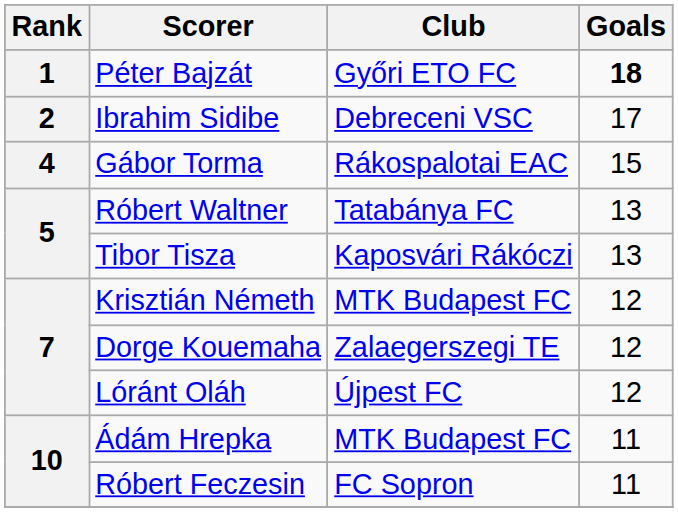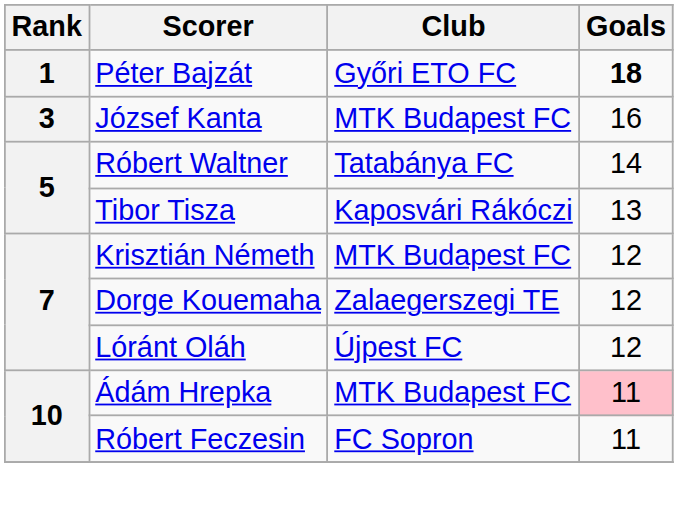 <table class="wikitable" style="text-align:center">
 <tr>
 <th>Rank</th>
 <th>Scorer</th>
 <th>Club</th>
 <th>Goals</th>
 </tr>
 <tr>
 <th rowspan="1">1</th>
 <td align="left"> <a href='#'>Péter Bajzát</a></td>
 <td align="left"><a href='#'>Győri ETO FC</a></td>
 <td><strong>18</strong></td>
 </tr>
 <tr>
-<th rowspan="1">2</th>
-<td align="left"> <a href='#'>Ibrahim Sidibe</a></td>
-<td align="left"><a href='#'>Debreceni VSC</a></td>
-<td>17</td>
-</tr>
-<tr>
-<th rowspan="1">4</th>
-<td align="left"> <a href='#'>Gábor Torma</a></td>
-<td align="left"><a href='#'>Rákospalotai EAC</a></td>
-<td>15</td>
+<th rowspan="1">3</th>
+<td align="left"> <a href='#'>József Kanta</a></td>
+<td align="left"><a href='#'>MTK Budapest FC</a></td>
+<td>16</td>
 </tr>
 <tr>
 <th rowspan="2">5</th>
 <td align="left"> <a href='#'>Róbert Waltner</a></td>
 <td align="left"><a href='#'>Tatabánya FC</a></td>
-<td>13</td>
+<td>14</td>
 </tr>
 <tr>
 <td align="left"> <a href='#'>Tibor Tisza</a></td>
 <td align="left"><a href='#'>Kaposvári Rákóczi</a></td>
 <td>13</td>
 </tr>
 <tr>
 <th rowspan="3">7</th>
 <td align="left"> <a href='#'>Krisztián Németh</a></td>
 <td align="left"><a href='#'>MTK Budapest FC</a></td>
 <td>12</td>
 </tr>
 <tr>
 <td align="left"> <a href='#'>Dorge Kouemaha</a></td>
 <td align="left"><a href='#'>Zalaegerszegi TE</a></td>
 <td>12</td>
 </tr>
 <tr>
 <td align="left"> <a href='#'>Lóránt Oláh</a></td>
 <td align="left"><a href='#'>Újpest FC</a></td>
 <td>12</td>
 </tr>
 <tr>
 <th rowspan="2">10</th>
 <td align="left"> <a href='#'>Ádám Hrepka</a></td>
 <td align="left"><a href='#'>MTK Budapest FC</a></td>
-<td>11</td>
+<td style="background: pink;">11</td>
 </tr>
 <tr>
 <td align="left"> <a href='#'>Róbert Feczesin</a></td>
 <td align="left"><a href='#'>FC Sopron</a></td>
 <td>11</td>
 </tr>
 <tr>
 </tr>
 </table>
